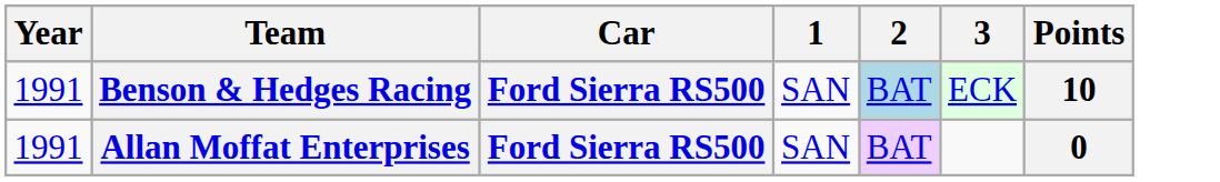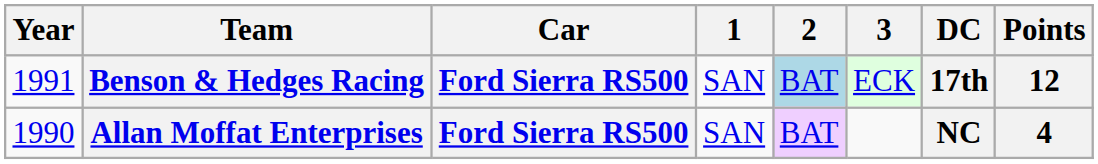 <table class="wikitable" style="text-align:center; font-size:85%">
 <tr>
 <th>Year</th>
 <th>Team</th>
 <th>Car</th>
 <th>1</th>
 <th>2</th>
 <th>3</th>
+<th>DC</th>
 <th>Points</th>
 </tr>
 <tr>
 <td><a href='#'>1991</a></td>
 <th nowrap><a href='#'>Benson & Hedges Racing</a></th>
 <th nowrap><a href='#'>Ford Sierra RS500</a></th>
 <td><a href='#'>SAN</a></td>
 <td style="background: lightblue;"><a href='#'>BAT</a></td>
 <td style="background:#dfffdf;"><a href='#'>ECK</a><br></td>
-<th>10</th>
+<th>17th</th>
+<th>12</th>
 </tr>
 <tr>
-<td><a href='#'>1991</a></td>
+<td><a href='#'>1990</a></td>
 <th nowrap><a href='#'>Allan Moffat Enterprises</a></th>
 <th nowrap><a href='#'>Ford Sierra RS500</a></th>
 <td><a href='#'>SAN</a></td>
 <td style="background:#efcfff;"><a href='#'>BAT</a><br></td>
 <td></td>
-<th>0</th>
+<th>NC</th>
+<th>4</th>
 </tr>
 </table>
